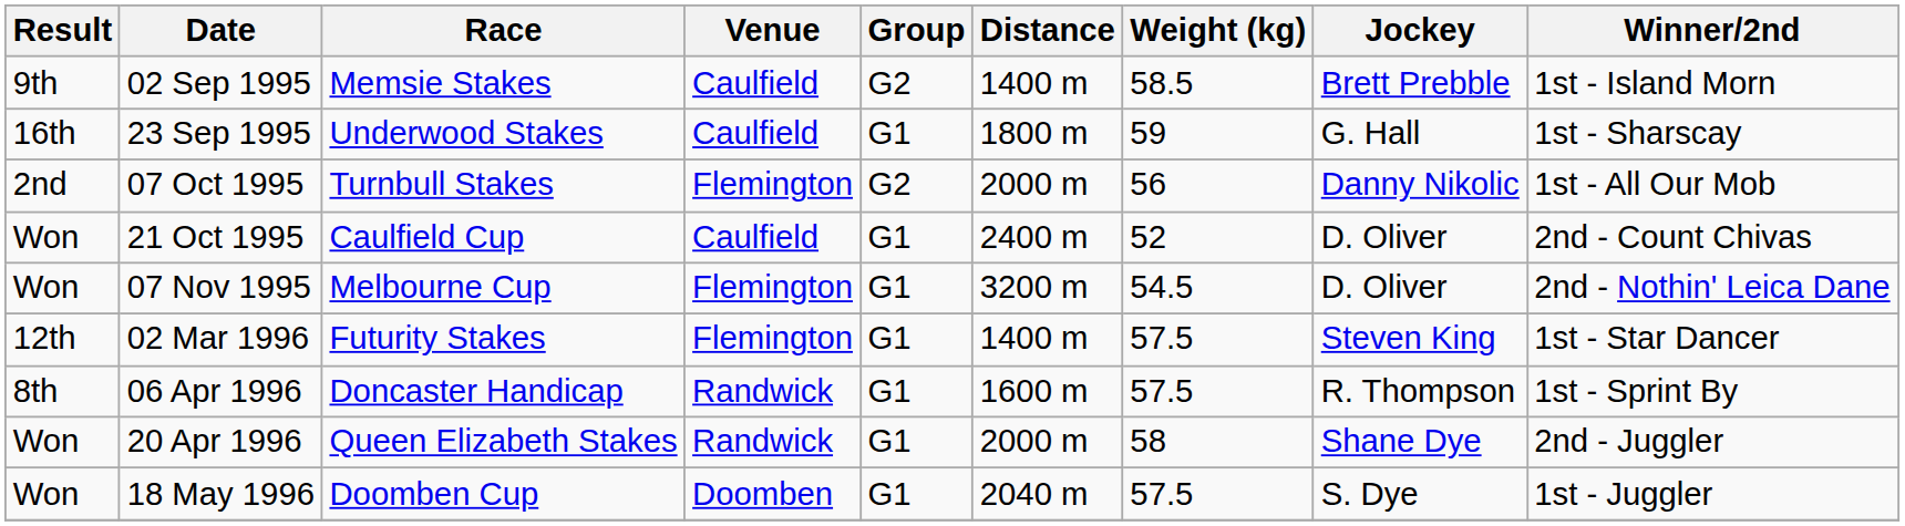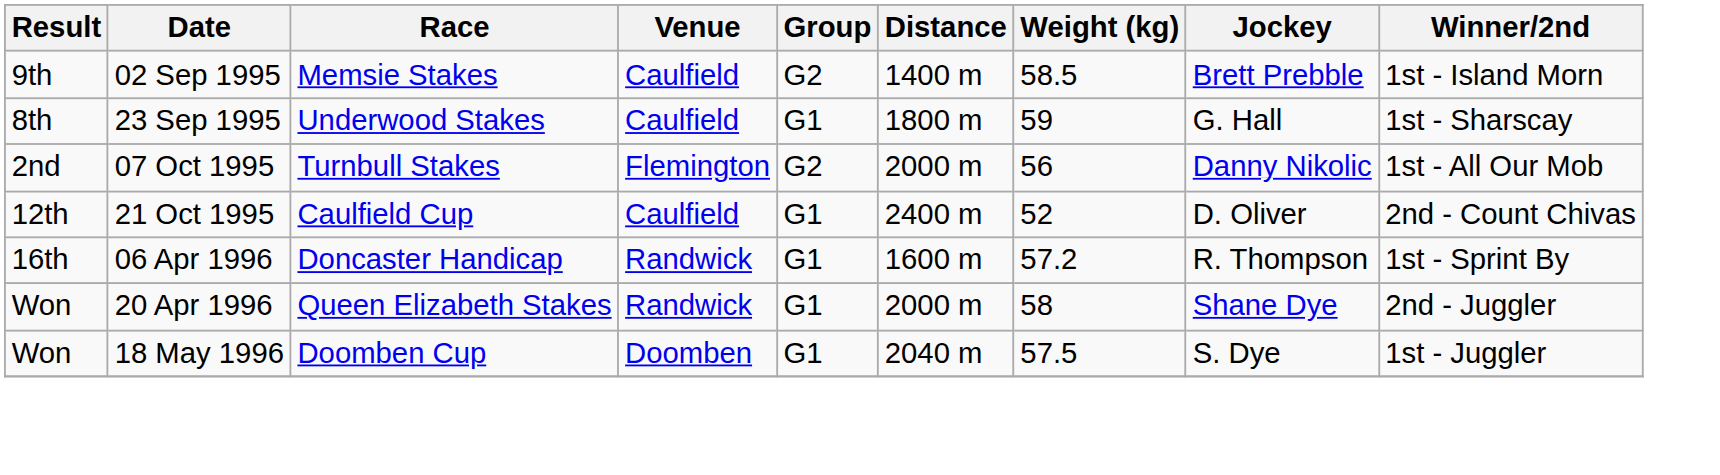 <table class="wikitable">
 <tr>
 <th>Result</th>
 <th>Date</th>
 <th>Race</th>
 <th>Venue</th>
 <th>Group</th>
 <th>Distance</th>
 <th>Weight (kg)</th>
 <th>Jockey</th>
 <th>Winner/2nd</th>
 </tr>
 <tr>
 <td>9th</td>
 <td>02 Sep 1995</td>
 <td><a href='#'>Memsie Stakes</a></td>
 <td><a href='#'>Caulfield</a></td>
 <td>G2</td>
 <td>1400 m</td>
 <td>58.5</td>
 <td><a href='#'>Brett Prebble</a></td>
 <td>1st - Island Morn</td>
 </tr>
 <tr>
-<td>16th</td>
+<td>8th</td>
 <td>23 Sep 1995</td>
 <td><a href='#'>Underwood Stakes</a></td>
 <td><a href='#'>Caulfield</a></td>
 <td>G1</td>
 <td>1800 m</td>
 <td>59</td>
 <td>G. Hall</td>
 <td>1st - Sharscay</td>
 </tr>
 <tr>
 <td>2nd</td>
 <td>07 Oct 1995</td>
 <td><a href='#'>Turnbull Stakes</a></td>
 <td><a href='#'>Flemington</a></td>
 <td>G2</td>
 <td>2000 m</td>
 <td>56</td>
 <td><a href='#'>Danny Nikolic</a></td>
 <td>1st - All Our Mob</td>
 </tr>
 <tr>
-<td>Won</td>
+<td>12th</td>
 <td>21 Oct 1995</td>
 <td><a href='#'>Caulfield Cup</a></td>
 <td><a href='#'>Caulfield</a></td>
 <td>G1</td>
 <td>2400 m</td>
 <td>52</td>
 <td>D. Oliver</td>
 <td>2nd - Count Chivas</td>
 </tr>
 <tr>
-<td>Won</td>
-<td>07 Nov 1995</td>
-<td><a href='#'>Melbourne Cup</a></td>
-<td><a href='#'>Flemington</a></td>
-<td>G1</td>
-<td>3200 m</td>
-<td>54.5</td>
-<td>D. Oliver</td>
-<td>2nd - <a href='#'>Nothin' Leica Dane</a></td>
-</tr>
-<tr>
-<td>12th</td>
-<td>02 Mar 1996</td>
-<td><a href='#'>Futurity Stakes</a></td>
-<td><a href='#'>Flemington</a></td>
-<td>G1</td>
-<td>1400 m</td>
-<td>57.5</td>
-<td><a href='#'>Steven King</a></td>
-<td>1st - Star Dancer</td>
-</tr>
-<tr>
-<td>8th</td>
+<td>16th</td>
 <td>06 Apr 1996</td>
 <td><a href='#'>Doncaster Handicap</a></td>
 <td><a href='#'>Randwick</a></td>
 <td>G1</td>
 <td>1600 m</td>
-<td>57.5</td>
+<td>57.2</td>
 <td>R. Thompson</td>
 <td>1st - Sprint By</td>
 </tr>
 <tr>
 <td>Won</td>
 <td>20 Apr 1996</td>
 <td><a href='#'>Queen Elizabeth Stakes</a></td>
 <td><a href='#'>Randwick</a></td>
 <td>G1</td>
 <td>2000 m</td>
 <td>58</td>
 <td><a href='#'>Shane Dye</a></td>
 <td>2nd - Juggler</td>
 </tr>
 <tr>
 <td>Won</td>
 <td>18 May 1996</td>
 <td><a href='#'>Doomben Cup</a></td>
 <td><a href='#'>Doomben</a></td>
 <td>G1</td>
 <td>2040 m</td>
 <td>57.5</td>
 <td>S. Dye</td>
 <td>1st - Juggler</td>
 </tr>
 <tr>
 </tr>
 </table>
